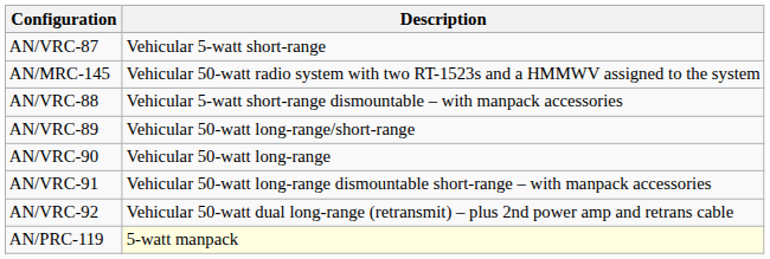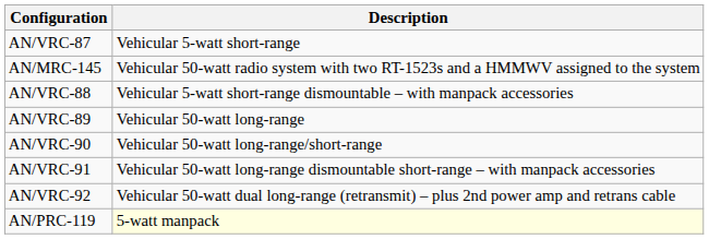 <table class="wikitable">
 <tr>
 <th scope="col" width="100px">Configuration</th>
 <th scope="col">Description</th>
 </tr>
 <tr>
 <td>AN/VRC-87</td>
 <td>Vehicular 5-watt short-range</td>
 </tr>
 <tr>
 <td>AN/MRC-145</td>
 <td>Vehicular 50-watt radio system with two RT-1523s and a HMMWV assigned to the system</td>
 </tr>
 <tr>
 <td>AN/VRC-88</td>
 <td>Vehicular 5-watt short-range dismountable – with manpack accessories</td>
 </tr>
 <tr>
 <td>AN/VRC-89</td>
-<td>Vehicular 50-watt long-range/short-range</td>
+<td>Vehicular 50-watt long-range</td>
 </tr>
 <tr>
 <td>AN/VRC-90</td>
-<td>Vehicular 50-watt long-range</td>
+<td>Vehicular 50-watt long-range/short-range</td>
 </tr>
 <tr>
 <td>AN/VRC-91</td>
 <td>Vehicular 50-watt long-range dismountable short-range – with manpack accessories</td>
 </tr>
 <tr>
 <td>AN/VRC-92</td>
 <td>Vehicular 50-watt dual long-range (retransmit) – plus 2nd power amp and retrans cable</td>
 </tr>
 <tr>
 <td>AN/PRC-119</td>
 <td style="background: lightyellow;">5-watt manpack</td>
 </tr>
 </table>
